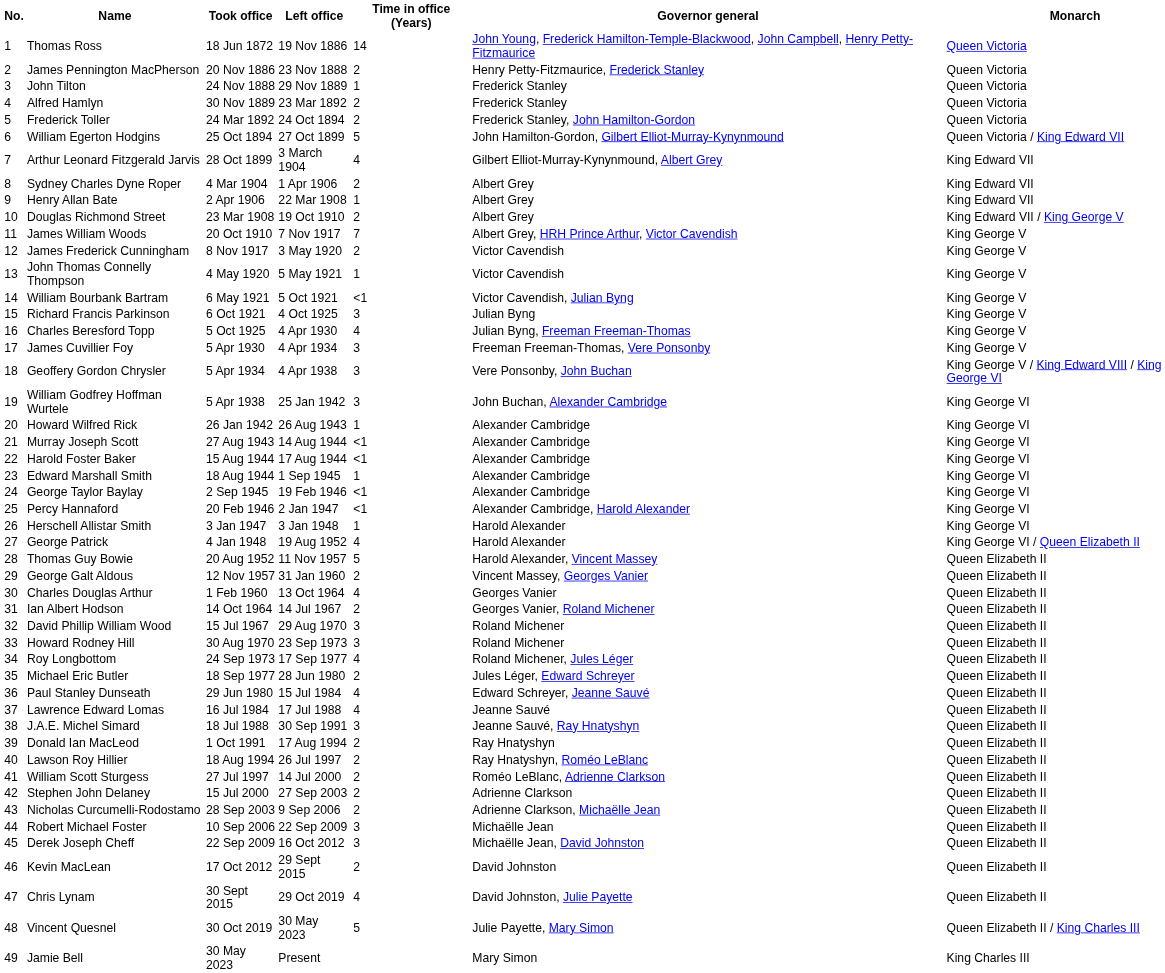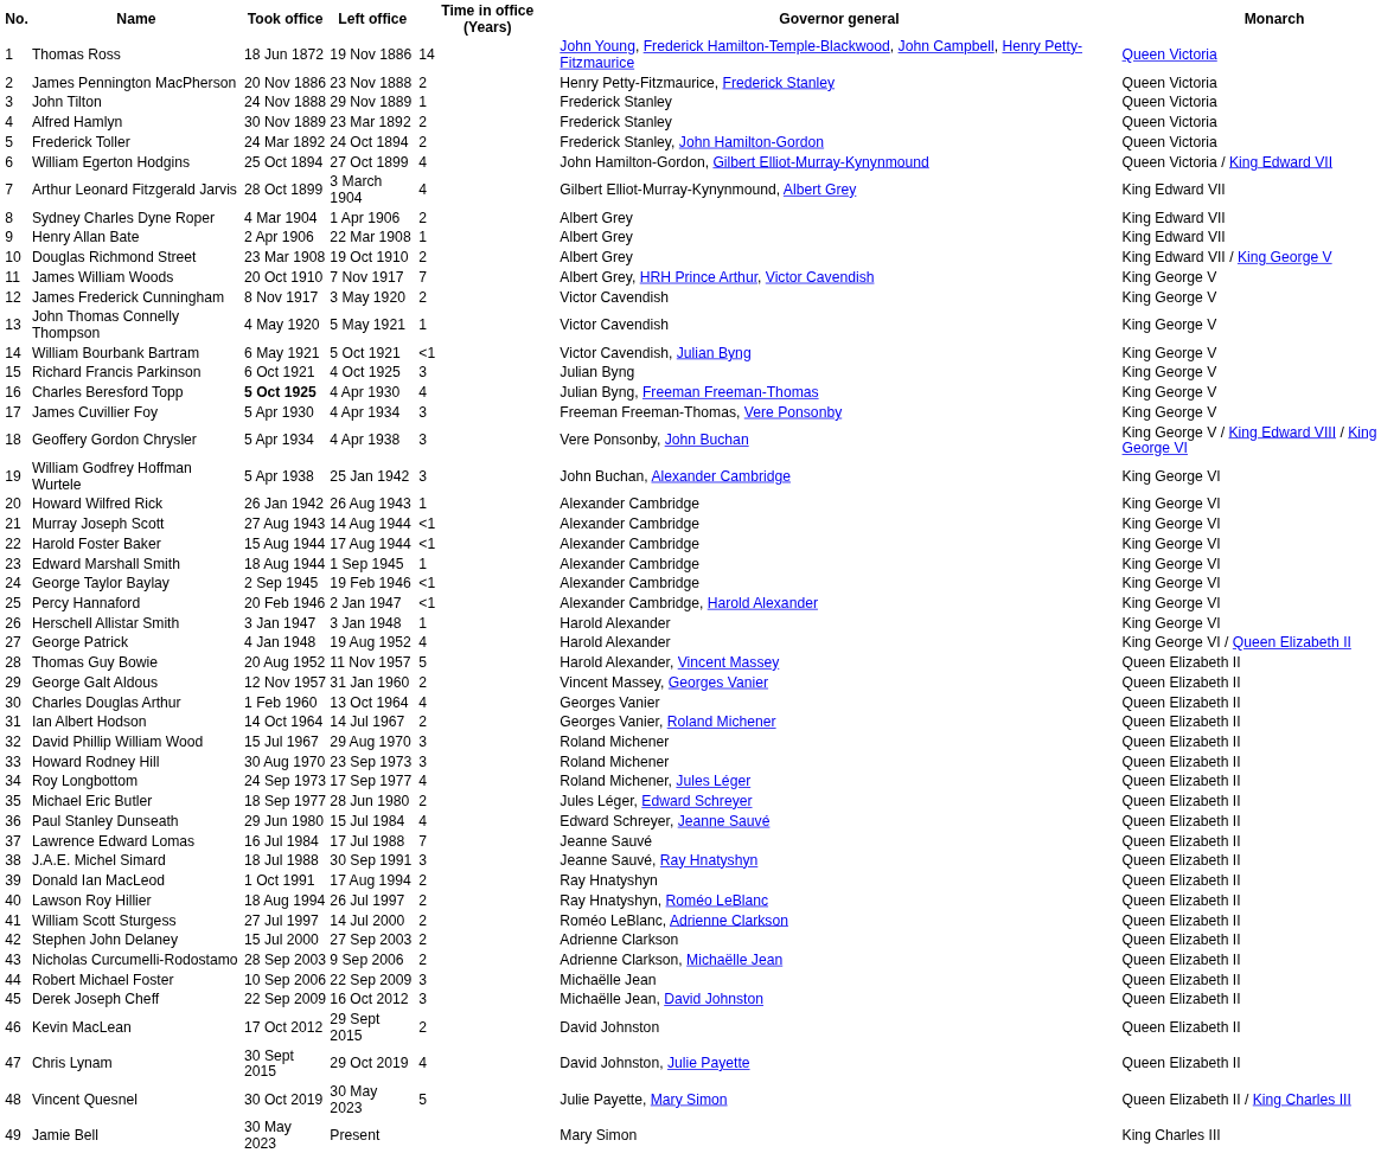 <table>
 <tr>
 <th>No.</th>
 <th>Name</th>
 <th>Took office</th>
 <th>Left office</th>
 <th>Time in office (Years)</th>
 <th>Governor general</th>
 <th>Monarch</th>
 </tr>
 <tr>
 <td>1</td>
 <td>Thomas Ross</td>
 <td>18 Jun 1872</td>
 <td>19 Nov 1886</td>
 <td>14</td>
 <td><a href='#'>John Young</a>, <a href='#'>Frederick Hamilton-Temple-Blackwood</a>, <a href='#'>John Campbell</a>, <a href='#'>Henry Petty-Fitzmaurice</a></td>
 <td><a href='#'>Queen Victoria</a></td>
 </tr>
 <tr>
 <td>2</td>
 <td>James Pennington MacPherson</td>
 <td>20 Nov 1886</td>
 <td>23 Nov 1888</td>
 <td>2</td>
 <td>Henry Petty-Fitzmaurice, <a href='#'>Frederick Stanley</a></td>
 <td>Queen Victoria</td>
 </tr>
 <tr>
 <td>3</td>
 <td>John Tilton</td>
 <td>24 Nov 1888</td>
 <td>29 Nov 1889</td>
 <td>1</td>
 <td>Frederick Stanley</td>
 <td>Queen Victoria</td>
 </tr>
 <tr>
 <td>4</td>
 <td>Alfred Hamlyn</td>
 <td>30 Nov 1889</td>
 <td>23 Mar 1892</td>
 <td>2</td>
 <td>Frederick Stanley</td>
 <td>Queen Victoria</td>
 </tr>
 <tr>
 <td>5</td>
 <td>Frederick Toller</td>
 <td>24 Mar 1892</td>
 <td>24 Oct 1894</td>
 <td>2</td>
 <td>Frederick Stanley, <a href='#'>John Hamilton-Gordon</a></td>
 <td>Queen Victoria</td>
 </tr>
 <tr>
 <td>6</td>
 <td>William Egerton Hodgins</td>
 <td>25 Oct 1894</td>
 <td>27 Oct 1899</td>
-<td>5</td>
+<td>4</td>
 <td>John Hamilton-Gordon, <a href='#'>Gilbert Elliot-Murray-Kynynmound</a></td>
 <td>Queen Victoria /  <a href='#'>King Edward VII</a></td>
 </tr>
 <tr>
 <td>7</td>
 <td>Arthur Leonard Fitzgerald Jarvis</td>
 <td>28 Oct 1899</td>
 <td>3 March 1904</td>
 <td>4</td>
 <td>Gilbert Elliot-Murray-Kynynmound, <a href='#'>Albert Grey</a></td>
 <td>King Edward VII</td>
 </tr>
 <tr>
 <td>8</td>
 <td>Sydney Charles Dyne Roper</td>
 <td>4 Mar 1904</td>
 <td>1 Apr 1906</td>
 <td>2</td>
 <td>Albert Grey</td>
 <td>King Edward VII</td>
 </tr>
 <tr>
 <td>9</td>
 <td>Henry Allan Bate</td>
 <td>2 Apr 1906</td>
 <td>22 Mar 1908</td>
 <td>1</td>
 <td>Albert Grey</td>
 <td>King Edward VII</td>
 </tr>
 <tr>
 <td>10</td>
 <td>Douglas Richmond Street</td>
 <td>23 Mar 1908</td>
 <td>19 Oct 1910</td>
 <td>2</td>
 <td>Albert Grey</td>
 <td>King Edward VII / <a href='#'>King George V</a></td>
 </tr>
 <tr>
 <td>11</td>
 <td>James William Woods</td>
 <td>20 Oct 1910</td>
 <td>7 Nov 1917</td>
 <td>7</td>
 <td>Albert Grey, <a href='#'>HRH Prince Arthur</a>, <a href='#'>Victor Cavendish</a></td>
 <td>King George V</td>
 </tr>
 <tr>
 <td>12</td>
 <td>James Frederick Cunningham</td>
 <td>8 Nov 1917</td>
 <td>3 May 1920</td>
 <td>2</td>
 <td>Victor Cavendish</td>
 <td>King George V</td>
 </tr>
 <tr>
 <td>13</td>
 <td>John Thomas Connelly Thompson</td>
 <td>4 May 1920</td>
 <td>5 May 1921</td>
 <td>1</td>
 <td>Victor Cavendish</td>
 <td>King George V</td>
 </tr>
 <tr>
 <td>14</td>
 <td>William Bourbank Bartram</td>
 <td>6 May 1921</td>
 <td>5 Oct 1921</td>
 <td><1</td>
 <td>Victor Cavendish, <a href='#'>Julian Byng</a></td>
 <td>King George V</td>
 </tr>
 <tr>
 <td>15</td>
 <td>Richard Francis Parkinson</td>
 <td>6 Oct 1921</td>
 <td>4 Oct 1925</td>
 <td>3</td>
 <td>Julian Byng</td>
 <td>King George V</td>
 </tr>
 <tr>
 <td>16</td>
 <td>Charles Beresford Topp</td>
-<td>5 Oct 1925</td>
+<td><strong>5 Oct 1925</strong></td>
 <td>4 Apr 1930</td>
 <td>4</td>
 <td>Julian Byng, <a href='#'>Freeman Freeman-Thomas</a></td>
 <td>King George V</td>
 </tr>
 <tr>
 <td>17</td>
 <td>James Cuvillier Foy</td>
 <td>5 Apr 1930</td>
 <td>4 Apr 1934</td>
 <td>3</td>
 <td>Freeman Freeman-Thomas, <a href='#'>Vere Ponsonby</a></td>
 <td>King George V</td>
 </tr>
 <tr>
 <td>18</td>
 <td>Geoffery Gordon Chrysler</td>
 <td>5 Apr 1934</td>
 <td>4 Apr 1938</td>
 <td>3</td>
 <td>Vere Ponsonby, <a href='#'>John Buchan</a></td>
 <td>King George V / <a href='#'>King Edward VIII</a> / <a href='#'>King George VI</a></td>
 </tr>
 <tr>
 <td>19</td>
 <td>William Godfrey Hoffman Wurtele</td>
 <td>5 Apr 1938</td>
 <td>25 Jan 1942</td>
 <td>3</td>
 <td>John Buchan, <a href='#'>Alexander Cambridge</a></td>
 <td>King George VI</td>
 </tr>
 <tr>
 <td>20</td>
 <td>Howard Wilfred Rick</td>
 <td>26 Jan 1942</td>
 <td>26 Aug 1943</td>
 <td>1</td>
 <td>Alexander Cambridge</td>
 <td>King George VI</td>
 </tr>
 <tr>
 <td>21</td>
 <td>Murray Joseph Scott</td>
 <td>27 Aug 1943</td>
 <td>14 Aug 1944</td>
 <td><1</td>
 <td>Alexander Cambridge</td>
 <td>King George VI</td>
 </tr>
 <tr>
 <td>22</td>
 <td>Harold Foster Baker</td>
 <td>15 Aug 1944</td>
 <td>17 Aug 1944</td>
 <td><1</td>
 <td>Alexander Cambridge</td>
 <td>King George VI</td>
 </tr>
 <tr>
 <td>23</td>
 <td>Edward Marshall Smith</td>
 <td>18 Aug 1944</td>
 <td>1 Sep 1945</td>
 <td>1</td>
 <td>Alexander Cambridge</td>
 <td>King George VI</td>
 </tr>
 <tr>
 <td>24</td>
 <td>George Taylor Baylay</td>
 <td>2 Sep 1945</td>
 <td>19 Feb 1946</td>
 <td><1</td>
 <td>Alexander Cambridge</td>
 <td>King George VI</td>
 </tr>
 <tr>
 <td>25</td>
 <td>Percy Hannaford</td>
 <td>20 Feb 1946</td>
 <td>2 Jan 1947</td>
 <td><1</td>
 <td>Alexander Cambridge, <a href='#'>Harold Alexander</a></td>
 <td>King George VI</td>
 </tr>
 <tr>
 <td>26</td>
 <td>Herschell Allistar Smith</td>
 <td>3 Jan 1947</td>
 <td>3 Jan 1948</td>
 <td>1</td>
 <td>Harold Alexander</td>
 <td>King George VI</td>
 </tr>
 <tr>
 <td>27</td>
 <td>George Patrick</td>
 <td>4 Jan 1948</td>
 <td>19 Aug 1952</td>
 <td>4</td>
 <td>Harold Alexander</td>
 <td>King George VI / <a href='#'>Queen Elizabeth II</a></td>
 </tr>
 <tr>
 <td>28</td>
 <td>Thomas Guy Bowie</td>
 <td>20 Aug 1952</td>
 <td>11 Nov 1957</td>
 <td>5</td>
 <td>Harold Alexander, <a href='#'>Vincent Massey</a></td>
 <td>Queen Elizabeth II</td>
 </tr>
 <tr>
 <td>29</td>
 <td>George Galt Aldous</td>
 <td>12 Nov 1957</td>
 <td>31 Jan 1960</td>
 <td>2</td>
 <td>Vincent Massey, <a href='#'>Georges Vanier</a></td>
 <td>Queen Elizabeth II</td>
 </tr>
 <tr>
 <td>30</td>
 <td>Charles Douglas Arthur</td>
 <td>1 Feb 1960</td>
 <td>13 Oct 1964</td>
 <td>4</td>
 <td>Georges Vanier</td>
 <td>Queen Elizabeth II</td>
 </tr>
 <tr>
 <td>31</td>
 <td>Ian Albert Hodson</td>
 <td>14 Oct 1964</td>
 <td>14 Jul 1967</td>
 <td>2</td>
 <td>Georges Vanier, <a href='#'>Roland Michener</a></td>
 <td>Queen Elizabeth II</td>
 </tr>
 <tr>
 <td>32</td>
 <td>David Phillip William Wood</td>
 <td>15 Jul 1967</td>
 <td>29 Aug 1970</td>
 <td>3</td>
 <td>Roland Michener</td>
 <td>Queen Elizabeth II</td>
 </tr>
 <tr>
 <td>33</td>
 <td>Howard Rodney Hill</td>
 <td>30 Aug 1970</td>
 <td>23 Sep 1973</td>
 <td>3</td>
 <td>Roland Michener</td>
 <td>Queen Elizabeth II</td>
 </tr>
 <tr>
 <td>34</td>
 <td>Roy Longbottom</td>
 <td>24 Sep 1973</td>
 <td>17 Sep 1977</td>
 <td>4</td>
 <td>Roland Michener, <a href='#'>Jules Léger</a></td>
 <td>Queen Elizabeth II</td>
 </tr>
 <tr>
 <td>35</td>
 <td>Michael Eric Butler</td>
 <td>18 Sep 1977</td>
 <td>28 Jun 1980</td>
 <td>2</td>
 <td>Jules Léger, <a href='#'>Edward Schreyer</a></td>
 <td>Queen Elizabeth II</td>
 </tr>
 <tr>
 <td>36</td>
 <td>Paul Stanley Dunseath</td>
 <td>29 Jun 1980</td>
 <td>15 Jul 1984</td>
 <td>4</td>
 <td>Edward Schreyer, <a href='#'>Jeanne Sauvé</a></td>
 <td>Queen Elizabeth II</td>
 </tr>
 <tr>
 <td>37</td>
 <td>Lawrence Edward Lomas</td>
 <td>16 Jul 1984</td>
 <td>17 Jul 1988</td>
-<td>4</td>
+<td>7</td>
 <td>Jeanne Sauvé</td>
 <td>Queen Elizabeth II</td>
 </tr>
 <tr>
 <td>38</td>
 <td>J.A.E. Michel Simard</td>
 <td>18 Jul 1988</td>
 <td>30 Sep 1991</td>
 <td>3</td>
 <td>Jeanne Sauvé, <a href='#'>Ray Hnatyshyn</a></td>
 <td>Queen Elizabeth II</td>
 </tr>
 <tr>
 <td>39</td>
 <td>Donald Ian MacLeod</td>
 <td>1 Oct 1991</td>
 <td>17 Aug 1994</td>
 <td>2</td>
 <td>Ray Hnatyshyn</td>
 <td>Queen Elizabeth II</td>
 </tr>
 <tr>
 <td>40</td>
 <td>Lawson Roy Hillier</td>
 <td>18 Aug 1994</td>
 <td>26 Jul 1997</td>
 <td>2</td>
 <td>Ray Hnatyshyn, <a href='#'>Roméo LeBlanc</a></td>
 <td>Queen Elizabeth II</td>
 </tr>
 <tr>
 <td>41</td>
 <td>William Scott Sturgess</td>
 <td>27 Jul 1997</td>
 <td>14 Jul 2000</td>
 <td>2</td>
 <td>Roméo LeBlanc, <a href='#'>Adrienne Clarkson</a></td>
 <td>Queen Elizabeth II</td>
 </tr>
 <tr>
 <td>42</td>
 <td>Stephen John Delaney</td>
 <td>15 Jul 2000</td>
 <td>27 Sep 2003</td>
 <td>2</td>
 <td>Adrienne Clarkson</td>
 <td>Queen Elizabeth II</td>
 </tr>
 <tr>
 <td>43</td>
 <td>Nicholas Curcumelli-Rodostamo</td>
 <td>28 Sep 2003</td>
 <td>9 Sep 2006</td>
 <td>2</td>
 <td>Adrienne Clarkson, <a href='#'>Michaëlle Jean</a></td>
 <td>Queen Elizabeth II</td>
 </tr>
 <tr>
 <td>44</td>
 <td>Robert Michael Foster</td>
 <td>10 Sep 2006</td>
 <td>22 Sep 2009</td>
 <td>3</td>
 <td>Michaëlle Jean</td>
 <td>Queen Elizabeth II</td>
 </tr>
 <tr>
 <td>45</td>
 <td>Derek Joseph Cheff</td>
 <td>22 Sep 2009</td>
 <td>16 Oct 2012</td>
 <td>3</td>
 <td>Michaëlle Jean, <a href='#'>David Johnston</a></td>
 <td>Queen Elizabeth II</td>
 </tr>
 <tr>
 <td>46</td>
 <td>Kevin MacLean</td>
 <td>17 Oct 2012</td>
 <td>29 Sept 2015</td>
 <td>2</td>
 <td>David Johnston</td>
 <td>Queen Elizabeth II</td>
 </tr>
 <tr>
 <td>47</td>
 <td>Chris Lynam</td>
 <td>30 Sept 2015</td>
 <td>29 Oct 2019</td>
 <td>4</td>
 <td>David Johnston, <a href='#'>Julie Payette</a></td>
 <td>Queen Elizabeth II</td>
 </tr>
 <tr>
 <td>48</td>
 <td>Vincent Quesnel</td>
 <td>30 Oct 2019</td>
 <td>30 May<br>2023</td>
 <td>5</td>
 <td>Julie Payette, <a href='#'>Mary Simon</a></td>
 <td>Queen Elizabeth II / <a href='#'>King Charles III</a></td>
 </tr>
 <tr>
 <td>49</td>
 <td>Jamie Bell</td>
 <td>30 May<br>2023</td>
 <td>Present</td>
 <td></td>
 <td>Mary Simon</td>
 <td>King Charles III</td>
 </tr>
 </table>
